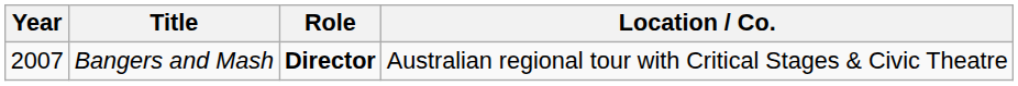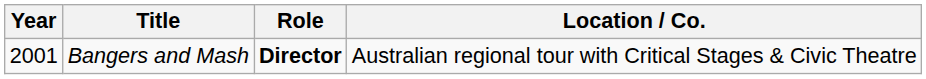 <table class="wikitable sortable">
 <tr>
 <th>Year</th>
 <th>Title</th>
 <th>Role</th>
 <th>Location / Co.</th>
 </tr>
 <tr>
-<td>2007</td>
+<td>2001</td>
 <td><em>Bangers and Mash</em></td>
 <td><strong>Director</strong></td>
 <td>Australian regional tour with Critical Stages & Civic Theatre</td>
 </tr>
 </table>
